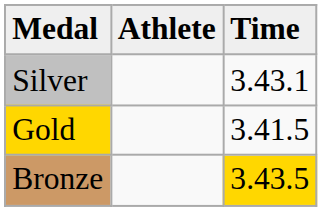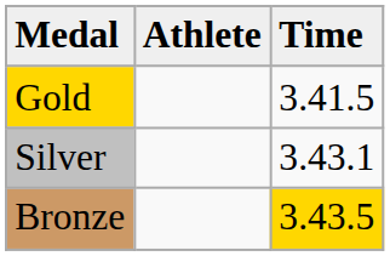 <table class="wikitable">
 <tr style="background:#efefef;">
 <td><strong>Medal</strong></td>
 <td><strong>Athlete</strong></td>
 <td><strong>Time</strong></td>
 </tr>
 <tr>
+<td style="background:gold;">Gold</td>
+<td></td>
+<td>3.41.5</td>
+</tr>
+<tr>
 <td style="background:silver;">Silver</td>
 <td></td>
 <td>3.43.1</td>
-</tr>
-<tr>
-<td style="background:gold;">Gold</td>
-<td></td>
-<td>3.41.5</td>
 </tr>
 <tr>
 <td style="background:#c96;">Bronze</td>
 <td></td>
 <td style="background: gold;">3.43.5</td>
 </tr>
 </table>
